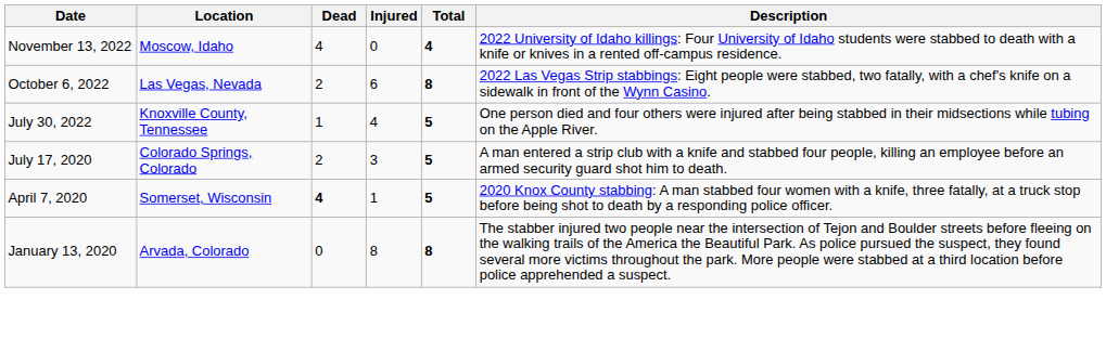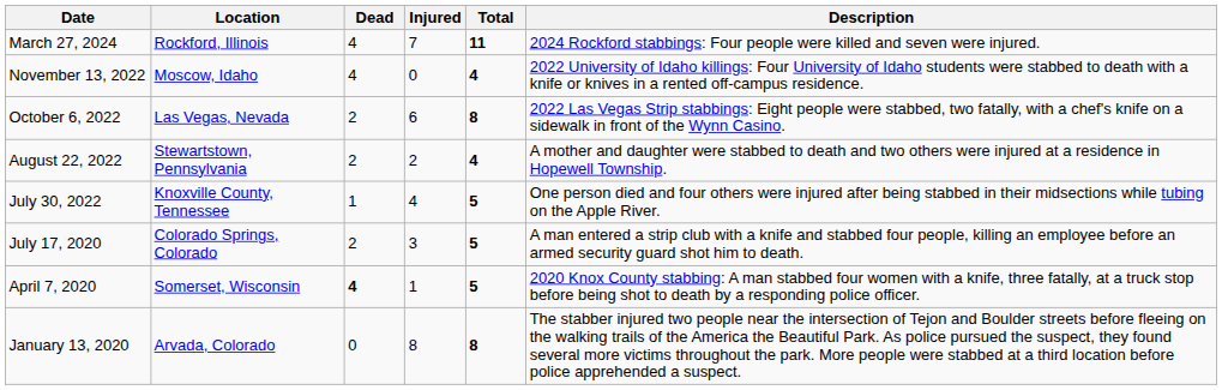 <table class="wikitable sortable mw-datatable">
 <tr>
 <th width=12%>Date</th>
 <th width=16%>Location</th>
 <th width=5%>Dead</th>
 <th width=5%>Injured</th>
 <th width=5%>Total</th>
 <th width=60%>Description</th>
+</tr>
+<tr>
+<td>March 27, 2024</td>
+<td><a href='#'>Rockford, Illinois</a></td>
+<td>4</td>
+<td>7</td>
+<td><strong>11</strong></td>
+<td><a href='#'>2024 Rockford stabbings</a>: Four people were killed and seven were injured.</td>
 </tr>
 <tr>
 <td>November 13, 2022</td>
 <td><a href='#'>Moscow, Idaho</a></td>
 <td>4</td>
 <td>0</td>
 <td><strong>4</strong></td>
 <td><a href='#'>2022 University of Idaho killings</a>: Four <a href='#'>University of Idaho</a> students were stabbed to death with a knife or knives in a rented off-campus residence.</td>
 </tr>
 <tr>
 <td>October 6, 2022</td>
 <td><a href='#'>Las Vegas, Nevada</a></td>
 <td>2</td>
 <td>6</td>
 <td><strong>8</strong></td>
 <td><a href='#'>2022 Las Vegas Strip stabbings</a>: Eight people were stabbed, two fatally, with a chef's knife on a sidewalk in front of the <a href='#'>Wynn Casino</a>.</td>
+</tr>
+<tr>
+<td>August 22, 2022</td>
+<td><a href='#'>Stewartstown, Pennsylvania</a></td>
+<td>2</td>
+<td>2</td>
+<td><strong>4</strong></td>
+<td>A mother and daughter were stabbed to death and two others were injured at a residence in <a href='#'>Hopewell Township</a>.</td>
 </tr>
 <tr>
 <td>July 30, 2022</td>
 <td><a href='#'>Knoxville County, Tennessee</a></td>
 <td>1</td>
 <td>4</td>
 <td><strong>5</strong></td>
 <td>One person died and four others were injured after being stabbed in their midsections while <a href='#'>tubing</a> on the Apple River.</td>
 </tr>
 <tr>
 <td>July 17, 2020</td>
 <td><a href='#'>Colorado Springs, Colorado</a></td>
 <td>2</td>
 <td>3</td>
 <td><strong>5</strong></td>
 <td>A man entered a strip club with a knife and stabbed four people, killing an employee before an armed security guard shot him to death.</td>
 </tr>
 <tr>
 <td>April 7, 2020</td>
 <td><a href='#'>Somerset, Wisconsin</a></td>
 <td><strong>4</strong></td>
 <td>1</td>
 <td><strong>5</strong></td>
 <td><a href='#'>2020 Knox County stabbing</a>: A man stabbed four women with a knife, three fatally, at a truck stop before being shot to death by a responding police officer.</td>
 </tr>
 <tr>
 <td>January 13, 2020</td>
 <td><a href='#'>Arvada, Colorado</a></td>
 <td>0</td>
 <td>8</td>
 <td><strong>8</strong></td>
 <td>The stabber injured two people near the intersection of Tejon and Boulder streets before fleeing on the walking trails of the America the Beautiful Park. As police pursued the suspect, they found several more victims throughout the park. More people were stabbed at a third location before police apprehended a suspect.</td>
 </tr>
 </table>
